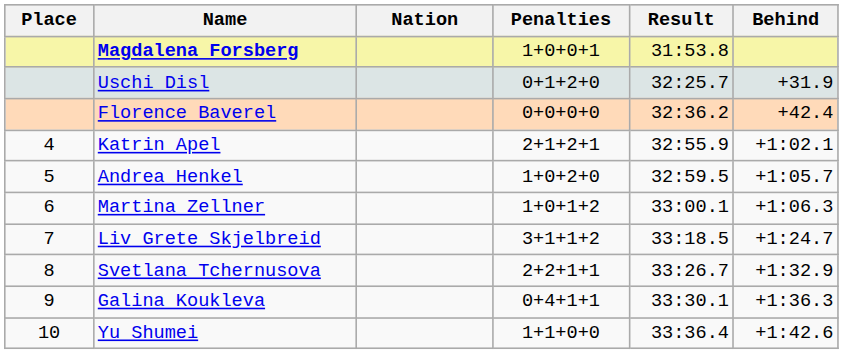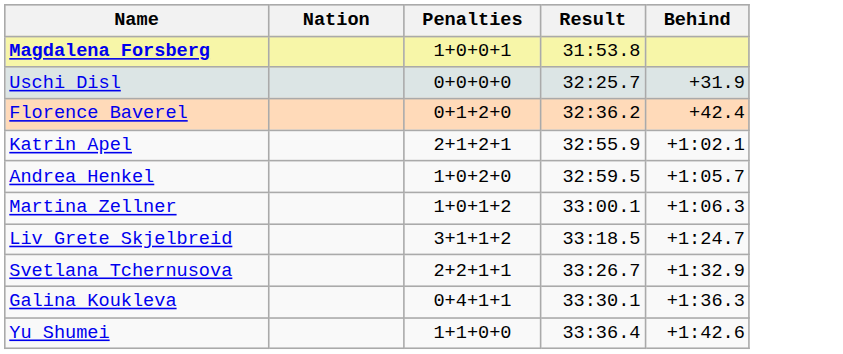 <table class=wikitable style="border:1px solid #AAAAAA;font-size:90%">
 <tr bgcolor="#E4E4E4">
-<th style="border-bottom:1px solid #AAAAAA" width=50>Place</th>
 <th style="border-bottom:1px solid #AAAAAA" width=160>Name</th>
 <th style="border-bottom:1px solid #AAAAAA" width=80>Nation</th>
 <th style="border-bottom:1px solid #AAAAAA" width=80>Penalties</th>
 <th style="border-bottom:1px solid #AAAAAA" width=60>Result</th>
 <th style="border-bottom:1px solid #AAAAAA" width=60>Behind</th>
 </tr>
 <tr bgcolor="#F7F6A8">
-<td align="center"></td>
 <td><strong><a href='#'>Magdalena Forsberg</a></strong></td>
 <td align="center"></td>
 <td align="center">1+0+0+1</td>
 <td align="right">31:53.8</td>
 <td align="right"></td>
 </tr>
 <tr bgcolor="#DCE5E5">
-<td align="center"></td>
 <td><a href='#'>Uschi Disl</a></td>
 <td align="center"></td>
-<td align="center">0+1+2+0</td>
+<td align="center">0+0+0+0</td>
 <td align="right">32:25.7</td>
 <td align="right">+31.9</td>
 </tr>
 <tr bgcolor="#FFDAB9">
-<td align="center"></td>
 <td><a href='#'>Florence Baverel</a></td>
 <td align="center"></td>
-<td align="center">0+0+0+0</td>
+<td align="center">0+1+2+0</td>
 <td align="right">32:36.2</td>
 <td align="right">+42.4</td>
 </tr>
 <tr>
-<td align="center">4</td>
 <td><a href='#'>Katrin Apel</a></td>
 <td align="center"></td>
 <td align="center">2+1+2+1</td>
 <td align="right">32:55.9</td>
 <td align="right">+1:02.1</td>
 </tr>
 <tr>
-<td align="center">5</td>
 <td><a href='#'>Andrea Henkel</a></td>
 <td align="center"></td>
 <td align="center">1+0+2+0</td>
 <td align="right">32:59.5</td>
 <td align="right">+1:05.7</td>
 </tr>
 <tr>
-<td align="center">6</td>
 <td><a href='#'>Martina Zellner</a></td>
 <td align="center"></td>
 <td align="center">1+0+1+2</td>
 <td align="right">33:00.1</td>
 <td align="right">+1:06.3</td>
 </tr>
 <tr>
-<td align="center">7</td>
 <td><a href='#'>Liv Grete Skjelbreid</a></td>
 <td align="center"></td>
 <td align="center">3+1+1+2</td>
 <td align="right">33:18.5</td>
 <td align="right">+1:24.7</td>
 </tr>
 <tr>
-<td align="center">8</td>
 <td><a href='#'>Svetlana Tchernusova</a></td>
 <td align="center"></td>
 <td align="center">2+2+1+1</td>
 <td align="right">33:26.7</td>
 <td align="right">+1:32.9</td>
 </tr>
 <tr>
-<td align="center">9</td>
 <td><a href='#'>Galina Koukleva</a></td>
 <td align="center"></td>
 <td align="center">0+4+1+1</td>
 <td align="right">33:30.1</td>
 <td align="right">+1:36.3</td>
 </tr>
 <tr>
-<td align="center">10</td>
 <td><a href='#'>Yu Shumei</a></td>
 <td align="center"></td>
 <td align="center">1+1+0+0</td>
 <td align="right">33:36.4</td>
 <td align="right">+1:42.6</td>
 </tr>
 </table>
